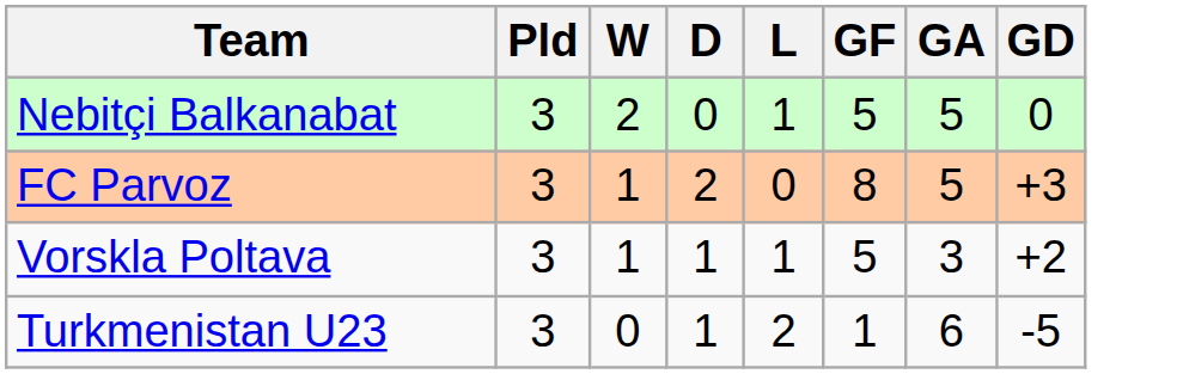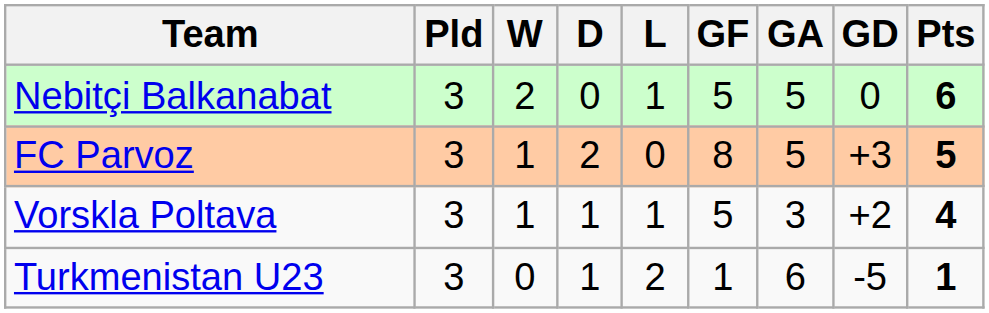 <table class="wikitable" style="text-align: center;">
 <tr>
 <th width=165>Team</th>
 <th width=20>Pld</th>
 <th width=20>W</th>
 <th width=20>D</th>
 <th width=20>L</th>
 <th width=20>GF</th>
 <th width=20>GA</th>
 <th width=20>GD</th>
+<th width=20>Pts</th>
 </tr>
 <tr bgcolor="#ccffcc">
 <td align=left> <a href='#'>Nebitçi Balkanabat</a></td>
 <td>3</td>
 <td>2</td>
 <td>0</td>
 <td>1</td>
 <td>5</td>
 <td>5</td>
 <td>0</td>
+<td><strong>6</strong></td>
 </tr>
 <tr bgcolor="#FFCBA4">
 <td align=left> <a href='#'>FC Parvoz</a></td>
 <td>3</td>
 <td>1</td>
 <td>2</td>
 <td>0</td>
 <td>8</td>
 <td>5</td>
 <td>+3</td>
+<td><strong>5</strong></td>
 </tr>
 <tr>
 <td align=left> <a href='#'>Vorskla Poltava</a></td>
 <td>3</td>
 <td>1</td>
 <td>1</td>
 <td>1</td>
 <td>5</td>
 <td>3</td>
 <td>+2</td>
+<td><strong>4</strong></td>
 </tr>
 <tr>
 <td align=left> <a href='#'>Turkmenistan U23</a></td>
 <td>3</td>
 <td>0</td>
 <td>1</td>
 <td>2</td>
 <td>1</td>
 <td>6</td>
 <td>-5</td>
+<td><strong>1</strong></td>
 </tr>
 </table>
